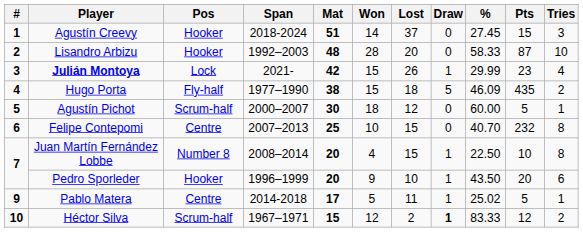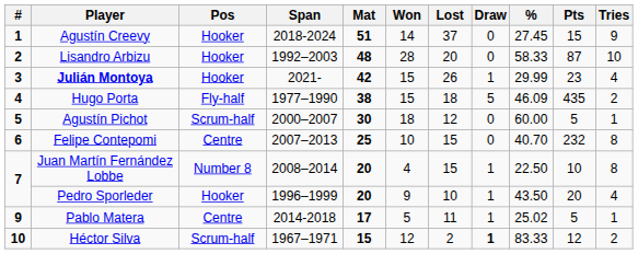 <table class="wikitable" style="font-size:100%; text-align:center;">
 <tr>
 <th style="width:25px;">#</th>
 <th style="width:172px;">Player</th>
 <th style="width:100px;">Pos</th>
 <th style="width:85px;">Span</th>
 <th style="width:45px;">Mat</th>
 <th style="width:45px;">Won</th>
 <th style="width:45px;">Lost</th>
 <th style="width:35px;">Draw</th>
 <th style="width:45px;">%</th>
 <th style="width:45px;">Pts</th>
 <th style="width:35px;">Tries</th>
 </tr>
 <tr>
 <td><strong>1</strong></td>
 <td><a href='#'>Agustín Creevy</a></td>
 <td><a href='#'>Hooker</a></td>
 <td>2018-2024</td>
 <td><strong>51</strong></td>
 <td>14</td>
 <td>37</td>
 <td>0</td>
 <td>27.45</td>
 <td>15</td>
-<td>3</td>
+<td>9</td>
 </tr>
 <tr>
 <td><strong>2</strong></td>
 <td><a href='#'>Lisandro Arbizu</a></td>
 <td><a href='#'>Hooker</a></td>
 <td>1992–2003</td>
 <td><strong>48</strong></td>
 <td>28</td>
 <td>20</td>
 <td>0</td>
 <td>58.33</td>
 <td>87</td>
 <td>10</td>
 </tr>
 <tr>
 <td><strong>3</strong></td>
 <td><strong><a href='#'>Julián Montoya</a></strong></td>
-<td><a href='#'>Lock</a></td>
+<td><a href='#'>Hooker</a></td>
 <td>2021-</td>
 <td><strong>42</strong></td>
 <td>15</td>
 <td>26</td>
 <td>1</td>
 <td>29.99</td>
 <td>23</td>
 <td>4</td>
 </tr>
 <tr>
 <td><strong>4</strong></td>
 <td><a href='#'>Hugo Porta</a></td>
 <td><a href='#'>Fly-half</a></td>
 <td>1977–1990</td>
 <td><strong>38</strong></td>
 <td>15</td>
 <td>18</td>
 <td>5</td>
 <td>46.09</td>
 <td>435</td>
 <td>2</td>
 </tr>
 <tr>
 <td><strong>5</strong></td>
 <td><a href='#'>Agustín Pichot</a></td>
 <td><a href='#'>Scrum-half</a></td>
 <td>2000–2007</td>
 <td><strong>30</strong></td>
 <td>18</td>
 <td>12</td>
 <td>0</td>
 <td>60.00</td>
 <td>5</td>
 <td>1</td>
 </tr>
 <tr>
 <td><strong>6</strong></td>
 <td><a href='#'>Felipe Contepomi</a></td>
 <td><a href='#'>Centre</a></td>
 <td>2007–2013</td>
 <td><strong>25</strong></td>
 <td>10</td>
 <td>15</td>
 <td>0</td>
 <td>40.70</td>
 <td>232</td>
 <td>8</td>
 </tr>
 <tr>
 <td rowspan=2><strong>7</strong></td>
 <td><a href='#'>Juan Martín Fernández Lobbe</a></td>
 <td><a href='#'>Number 8</a></td>
 <td>2008–2014</td>
 <td><strong>20</strong></td>
 <td>4</td>
 <td>15</td>
 <td>1</td>
 <td>22.50</td>
 <td>10</td>
 <td>8</td>
 </tr>
 <tr>
 <td><a href='#'>Pedro Sporleder</a></td>
 <td><a href='#'>Hooker</a></td>
 <td>1996–1999</td>
 <td><strong>20</strong></td>
 <td>9</td>
 <td>10</td>
 <td>1</td>
 <td>43.50</td>
 <td>20</td>
-<td>6</td>
+<td>4</td>
 </tr>
 <tr>
 <td><strong>9</strong></td>
 <td><a href='#'>Pablo Matera</a></td>
 <td><a href='#'>Centre</a></td>
 <td>2014-2018</td>
 <td><strong>17</strong></td>
 <td>5</td>
 <td>11</td>
 <td>1</td>
 <td>25.02</td>
 <td>5</td>
 <td>1</td>
 </tr>
 <tr>
 <td><strong>10</strong></td>
 <td><a href='#'>Héctor Silva</a></td>
 <td><a href='#'>Scrum-half</a></td>
 <td>1967–1971</td>
 <td><strong>15</strong></td>
 <td>12</td>
 <td>2</td>
 <td><strong>1</strong></td>
 <td>83.33</td>
 <td>12</td>
 <td>2</td>
 </tr>
 </table>
